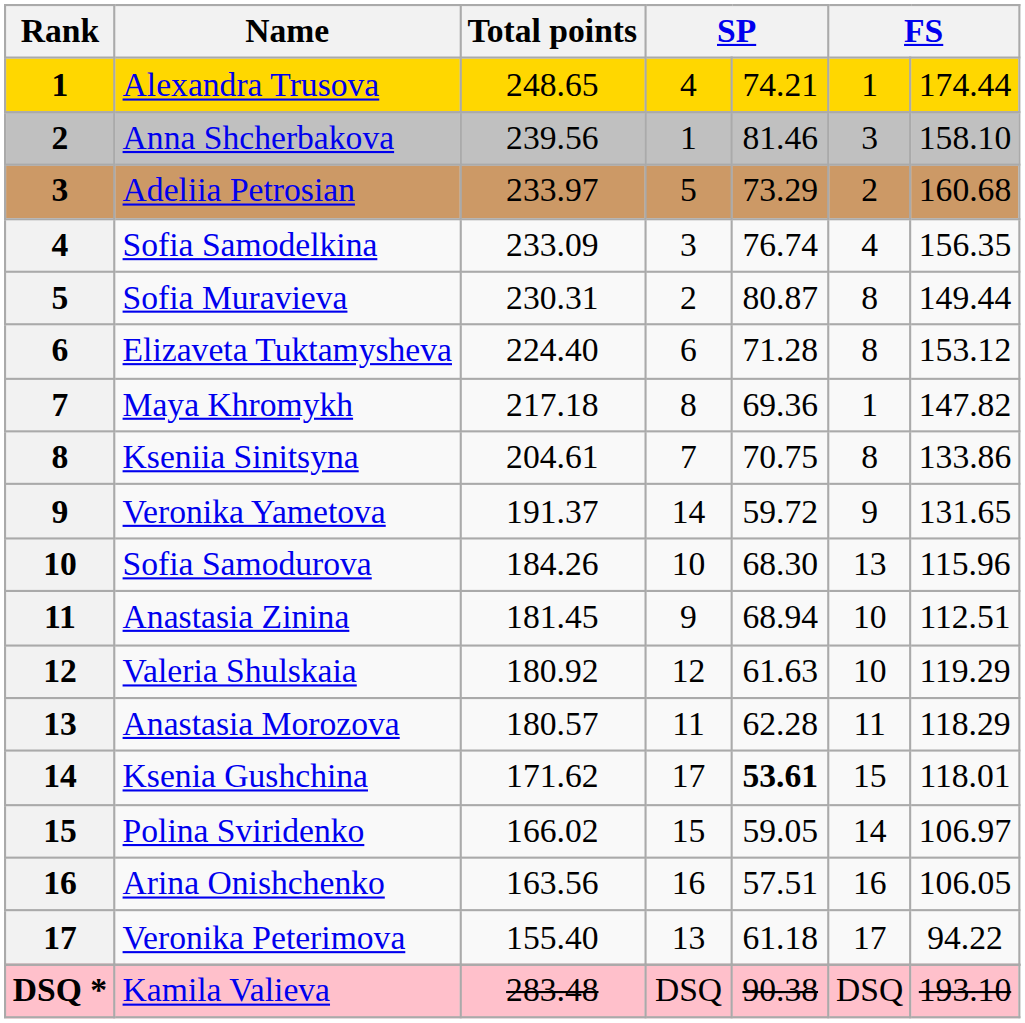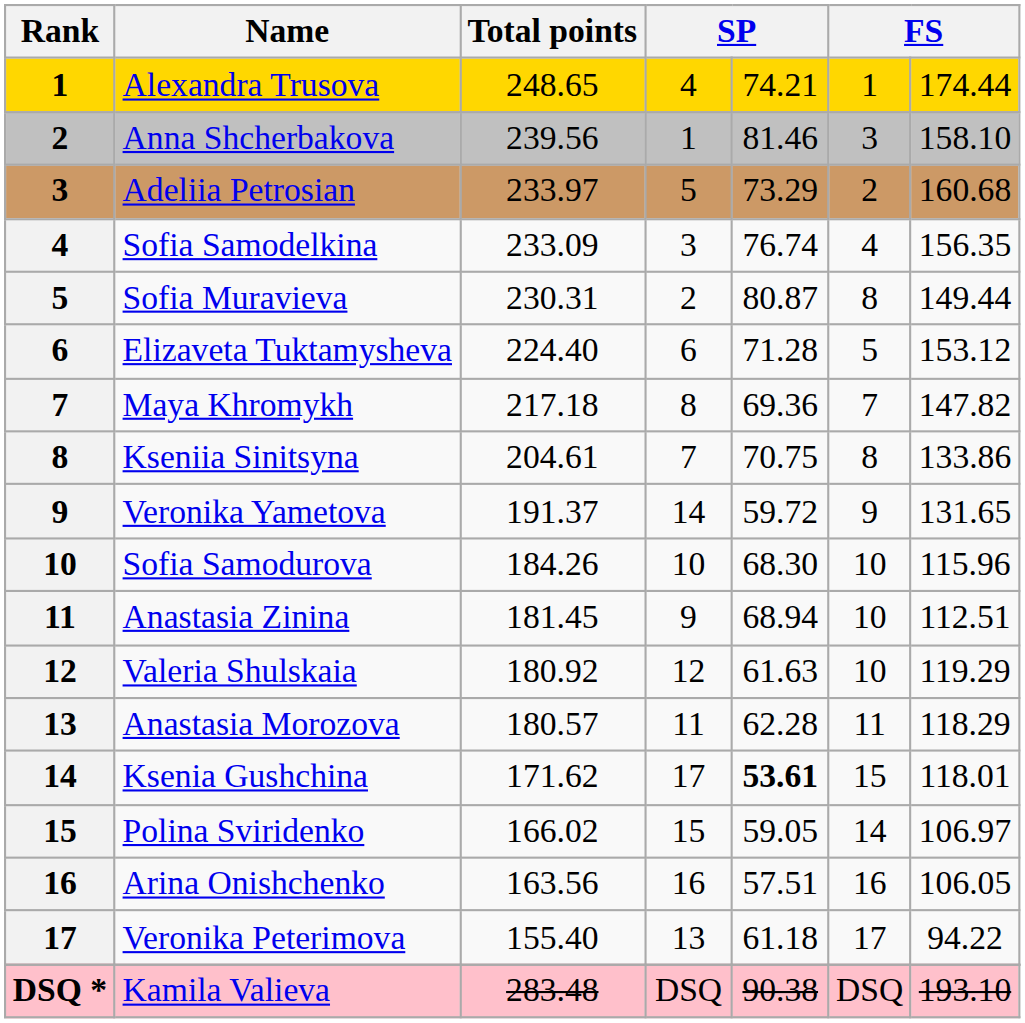 <table class="wikitable sortable">
 <tr>
 <th>Rank</th>
 <th>Name</th>
 <th>Total points</th>
 <th colspan="2" width="80px"><a href='#'>SP</a></th>
 <th colspan="2" width="80px"><a href='#'>FS</a></th>
 </tr>
 <tr bgcolor="gold">
 <td align="center"><strong>1</strong></td>
 <td><a href='#'>Alexandra Trusova</a></td>
 <td align="center">248.65</td>
 <td align="center">4</td>
 <td align="center">74.21</td>
 <td align="center">1</td>
 <td align="center">174.44</td>
 </tr>
 <tr bgcolor="silver">
 <td align="center"><strong>2</strong></td>
 <td><a href='#'>Anna Shcherbakova</a></td>
 <td align="center">239.56</td>
 <td align="center">1</td>
 <td align="center">81.46</td>
 <td align="center">3</td>
 <td align="center">158.10</td>
 </tr>
 <tr bgcolor="cc9966">
 <td align="center"><strong>3</strong></td>
 <td><a href='#'>Adeliia Petrosian</a></td>
 <td align="center">233.97</td>
 <td align="center">5</td>
 <td align="center">73.29</td>
 <td align="center">2</td>
 <td align="center">160.68</td>
 </tr>
 <tr>
 <th>4</th>
 <td><a href='#'>Sofia Samodelkina</a></td>
 <td align="center">233.09</td>
 <td align="center">3</td>
 <td align="center">76.74</td>
 <td align="center">4</td>
 <td align="center">156.35</td>
 </tr>
 <tr>
 <th>5</th>
 <td><a href='#'>Sofia Muravieva</a></td>
 <td align="center">230.31</td>
 <td align="center">2</td>
 <td align="center">80.87</td>
 <td align="center">8</td>
 <td align="center">149.44</td>
 </tr>
 <tr>
 <th>6</th>
 <td><a href='#'>Elizaveta Tuktamysheva</a></td>
 <td align="center">224.40</td>
 <td align="center">6</td>
 <td align="center">71.28</td>
-<td align="center">8</td>
+<td align="center">5</td>
 <td align="center">153.12</td>
 </tr>
 <tr>
 <th>7</th>
 <td><a href='#'>Maya Khromykh</a></td>
 <td align="center">217.18</td>
 <td align="center">8</td>
 <td align="center">69.36</td>
-<td align="center">1</td>
+<td align="center">7</td>
 <td align="center">147.82</td>
 </tr>
 <tr>
 <th>8</th>
 <td><a href='#'>Kseniia Sinitsyna</a></td>
 <td align="center">204.61</td>
 <td align="center">7</td>
 <td align="center">70.75</td>
 <td align="center">8</td>
 <td align="center">133.86</td>
 </tr>
 <tr>
 <th>9</th>
 <td><a href='#'>Veronika Yametova</a></td>
 <td align="center">191.37</td>
 <td align="center">14</td>
 <td align="center">59.72</td>
 <td align="center">9</td>
 <td align="center">131.65</td>
 </tr>
 <tr>
 <th>10</th>
 <td><a href='#'>Sofia Samodurova</a></td>
 <td align="center">184.26</td>
 <td align="center">10</td>
 <td align="center">68.30</td>
-<td align="center">13</td>
+<td align="center">10</td>
 <td align="center">115.96</td>
 </tr>
 <tr>
 <th>11</th>
 <td><a href='#'>Anastasia Zinina</a></td>
 <td align="center">181.45</td>
 <td align="center">9</td>
 <td align="center">68.94</td>
 <td align="center">10</td>
 <td align="center">112.51</td>
 </tr>
 <tr>
 <th>12</th>
 <td><a href='#'>Valeria Shulskaia</a></td>
 <td align="center">180.92</td>
 <td align="center">12</td>
 <td align="center">61.63</td>
 <td align="center">10</td>
 <td align="center">119.29</td>
 </tr>
 <tr>
 <th>13</th>
 <td><a href='#'>Anastasia Morozova</a></td>
 <td align="center">180.57</td>
 <td align="center">11</td>
 <td align="center">62.28</td>
 <td align="center">11</td>
 <td align="center">118.29</td>
 </tr>
 <tr>
 <th>14</th>
 <td><a href='#'>Ksenia Gushchina</a></td>
 <td align="center">171.62</td>
 <td align="center">17</td>
 <td align="center"><strong>53.61</strong></td>
 <td align="center">15</td>
 <td align="center">118.01</td>
 </tr>
 <tr>
 <th>15</th>
 <td><a href='#'>Polina Sviridenko</a></td>
 <td align="center">166.02</td>
 <td align="center">15</td>
 <td align="center">59.05</td>
 <td align="center">14</td>
 <td align="center">106.97</td>
 </tr>
 <tr>
 <th>16</th>
 <td><a href='#'>Arina Onishchenko</a></td>
 <td align="center">163.56</td>
 <td align="center">16</td>
 <td align="center">57.51</td>
 <td align="center">16</td>
 <td align="center">106.05</td>
 </tr>
 <tr>
 <th>17</th>
 <td><a href='#'>Veronika Peterimova</a></td>
 <td align="center">155.40</td>
 <td align="center">13</td>
 <td align="center">61.18</td>
 <td align="center">17</td>
 <td align="center">94.22</td>
 </tr>
 <tr>
 </tr>
 <tr bgcolor=pink>
 <td align="center" bgcolor=pink><strong>DSQ *</strong></td>
 <td><a href='#'>Kamila Valieva</a></td>
 <td align="center"><s>283.48</s></td>
 <td align="center">DSQ</td>
 <td align="center"><s>90.38</s></td>
 <td align="center">DSQ</td>
 <td align="center"><s>193.10</s></td>
 </tr>
 </table>
